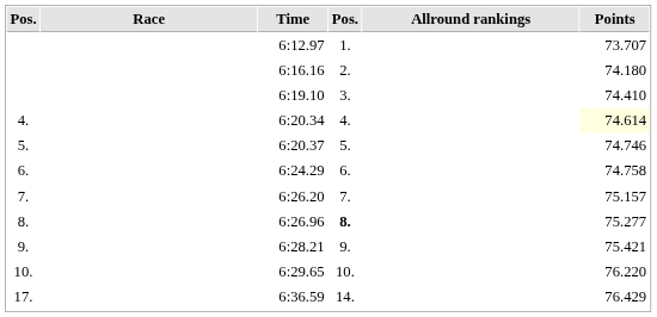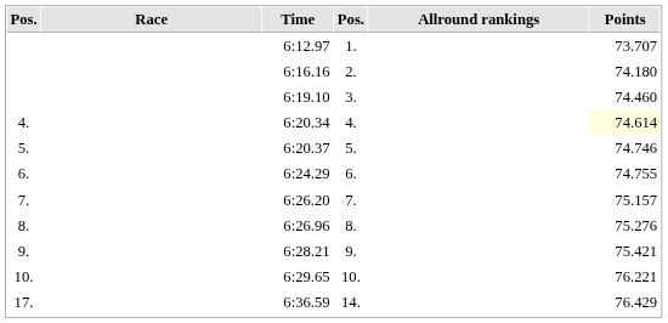 <table cellspacing="1" cellpadding="3" style="border:1px solid #AAAAAA;font-size:90%">
 <tr bgcolor="#E4E4E4">
 <th style="border-bottom:1px solid #AAAAAA" width=10>Pos.</th>
 <th style="border-bottom:1px solid #AAAAAA" width=200>Race</th>
 <th style="border-bottom:1px solid #AAAAAA" width=60>Time</th>
 <th style="border-bottom:1px solid #AAAAAA" width=10>Pos.</th>
 <th style="border-bottom:1px solid #AAAAAA" width=200>Allround rankings</th>
 <th style="border-bottom:1px solid #AAAAAA" width=60>Points</th>
 </tr>
 <tr>
 <td align="center"></td>
 <td></td>
 <td align="right">6:12.97</td>
 <td align="center">1.</td>
 <td></td>
 <td align="right">73.707</td>
 </tr>
 <tr>
 <td align="center"></td>
 <td></td>
 <td align="right">6:16.16</td>
 <td align="center">2.</td>
 <td></td>
 <td align="right">74.180</td>
 </tr>
 <tr>
 <td align="center"></td>
 <td></td>
 <td align="right">6:19.10</td>
 <td align="center">3.</td>
 <td></td>
-<td align="right">74.410</td>
+<td align="right">74.460</td>
 </tr>
 <tr>
 <td align="center">4.</td>
 <td></td>
 <td align="right">6:20.34</td>
 <td align="center">4.</td>
 <td></td>
 <td align="right" style="background: lightyellow;">74.614</td>
 </tr>
 <tr>
 <td align="center">5.</td>
 <td></td>
 <td align="right">6:20.37</td>
 <td align="center">5.</td>
 <td></td>
 <td align="right">74.746</td>
 </tr>
 <tr>
 <td align="center">6.</td>
 <td></td>
 <td align="right">6:24.29</td>
 <td align="center">6.</td>
 <td></td>
-<td align="right">74.758</td>
+<td align="right">74.755</td>
 </tr>
 <tr>
 <td align="center">7.</td>
 <td></td>
 <td align="right">6:26.20</td>
 <td align="center">7.</td>
 <td></td>
 <td align="right">75.157</td>
 </tr>
 <tr>
 <td align="center">8.</td>
 <td></td>
 <td align="right">6:26.96</td>
-<td align="center"><strong>8.</strong></td>
+<td align="center">8.</td>
 <td></td>
-<td align="right">75.277</td>
+<td align="right">75.276</td>
 </tr>
 <tr>
 <td align="center">9.</td>
 <td></td>
 <td align="right">6:28.21</td>
 <td align="center">9.</td>
 <td></td>
 <td align="right">75.421</td>
 </tr>
 <tr>
 <td align="center">10.</td>
 <td></td>
 <td align="right">6:29.65</td>
 <td align="center">10.</td>
 <td></td>
-<td align="right">76.220</td>
+<td align="right">76.221</td>
 </tr>
 <tr>
 <td align="center">17.</td>
 <td></td>
 <td align="right">6:36.59</td>
 <td align="center">14.</td>
 <td></td>
 <td align="right">76.429</td>
 </tr>
 <tr>
 </tr>
 </table>
